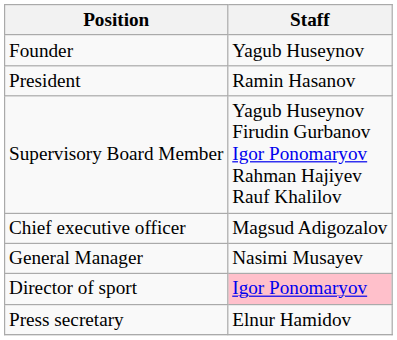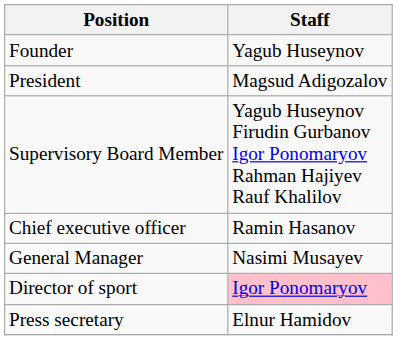 <table class="wikitable">
 <tr>
 <th>Position</th>
 <th>Staff</th>
 </tr>
 <tr>
 <td>Founder</td>
 <td> Yagub Huseynov</td>
 </tr>
 <tr>
 <td>President</td>
-<td> Ramin Hasanov</td>
+<td> Magsud Adigozalov</td>
 </tr>
 <tr>
 <td>Supervisory Board Member</td>
 <td> Yagub Huseynov  <br>  Firudin Gurbanov <br>  <a href='#'>Igor Ponomaryov</a> <br>  Rahman Hajiyev <br> Rauf Khalilov</td>
 </tr>
 <tr>
 <td>Chief executive officer</td>
-<td> Magsud Adigozalov</td>
+<td> Ramin Hasanov</td>
 </tr>
 <tr>
 <td>General Manager</td>
 <td> Nasimi Musayev</td>
 </tr>
 <tr>
 <td>Director of sport</td>
 <td style="background: pink;"> <a href='#'>Igor Ponomaryov</a></td>
 </tr>
 <tr>
 <td>Press secretary</td>
 <td> Elnur Hamidov</td>
 </tr>
 <tr>
 </tr>
 </table>
